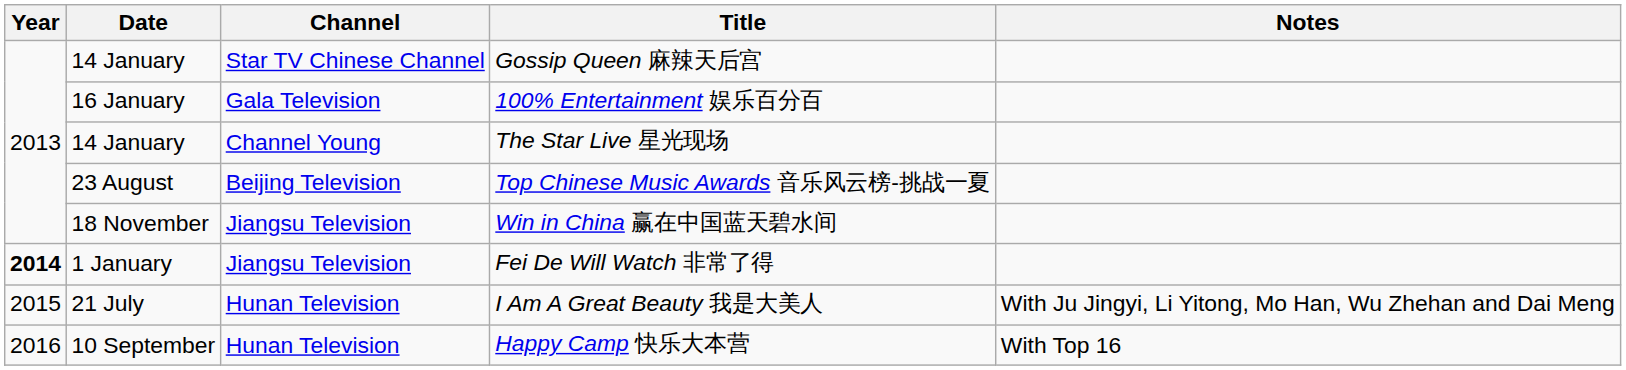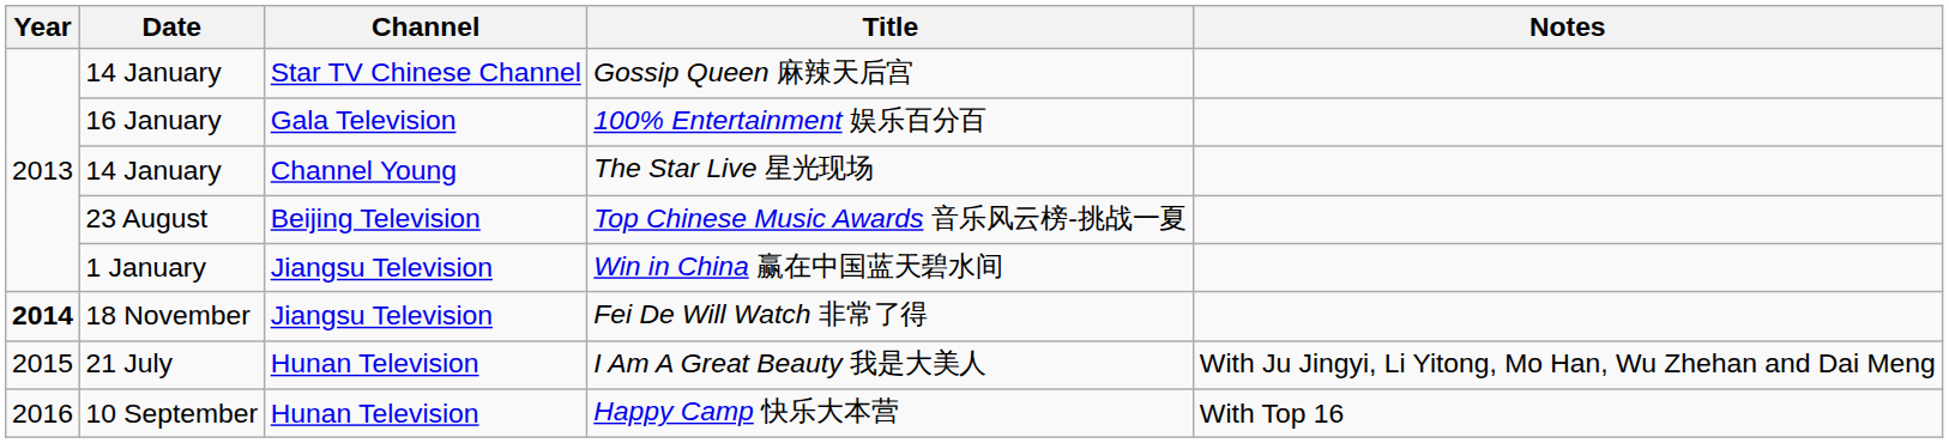 <table class="wikitable">
 <tr>
 <th>Year</th>
 <th>Date</th>
 <th>Channel</th>
 <th>Title</th>
 <th>Notes</th>
 </tr>
 <tr>
 <td rowspan="5">2013</td>
 <td>14 January</td>
 <td><a href='#'>Star TV Chinese Channel</a></td>
 <td><em>Gossip Queen</em> 麻辣天后宫</td>
 <td></td>
 </tr>
 <tr>
 <td>16 January</td>
 <td><a href='#'>Gala Television</a></td>
 <td><em><a href='#'>100% Entertainment</a></em> 娱乐百分百</td>
 <td></td>
 </tr>
 <tr>
 <td>14 January</td>
 <td><a href='#'>Channel Young</a></td>
 <td><em>The Star Live</em> 星光现场</td>
 <td></td>
 </tr>
 <tr>
 <td>23 August</td>
 <td><a href='#'>Beijing Television</a></td>
 <td><em><a href='#'>Top Chinese Music Awards</a></em> 音乐风云榜-挑战一夏</td>
 <td></td>
 </tr>
 <tr>
-<td>18 November</td>
+<td>1 January</td>
 <td><a href='#'>Jiangsu Television</a></td>
 <td><em><a href='#'>Win in China</a></em> 赢在中国蓝天碧水间</td>
 <td></td>
 </tr>
 <tr>
 <td><strong>2014</strong></td>
-<td>1 January</td>
+<td>18 November</td>
 <td><a href='#'>Jiangsu Television</a></td>
 <td><em>Fei De Will Watch</em> 非常了得</td>
 <td></td>
 </tr>
 <tr>
 <td>2015</td>
 <td>21 July</td>
 <td><a href='#'>Hunan Television</a></td>
 <td><em>I Am A Great Beauty</em> 我是大美人</td>
 <td>With Ju Jingyi, Li Yitong, Mo Han, Wu Zhehan and Dai Meng</td>
 </tr>
 <tr>
 <td>2016</td>
 <td>10 September</td>
 <td><a href='#'>Hunan Television</a></td>
 <td><em><a href='#'>Happy Camp</a></em> 快乐大本营</td>
 <td>With Top 16</td>
 </tr>
 </table>
